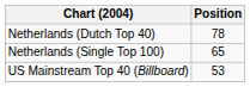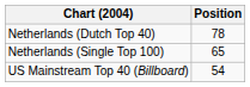 <table class="wikitable sortable">
 <tr>
 <th>Chart (2004)</th>
 <th>Position</th>
 </tr>
 <tr>
 <td>Netherlands (Dutch Top 40)</td>
 <td align="center">78</td>
 </tr>
 <tr>
 <td>Netherlands (Single Top 100)</td>
 <td align="center">65</td>
 </tr>
 <tr>
 <td>US Mainstream Top 40 (<em>Billboard</em>)</td>
-<td align="center">53</td>
+<td align="center">54</td>
 </tr>
 </table>
